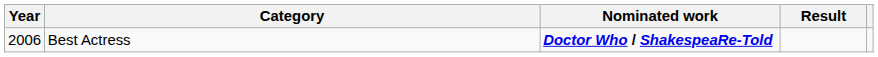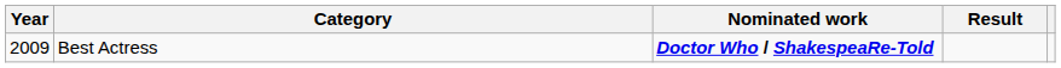 <table class="wikitable" width = 74%>
 <tr>
 <th width=4%>Year</th>
 <th width=58%>Category</th>
 <th width=28%>Nominated work</th>
 <th width=10%>Result</th>
 <th width=5%></th>
 </tr>
 <tr>
-<td>2006</td>
+<td>2009</td>
 <td>Best Actress</td>
 <td><strong><em><a href='#'>Doctor Who</a></em> / <em><a href='#'>ShakespeaRe-Told</a></em></strong></td>
 <td></td>
 <td></td>
 </tr>
 </table>
